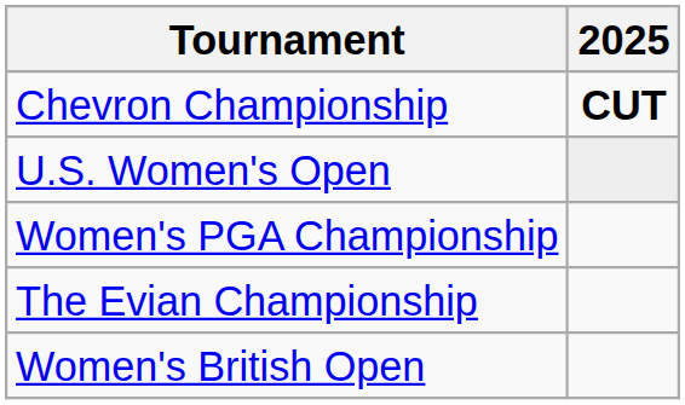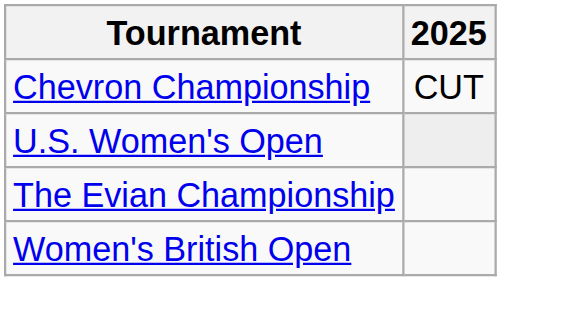 <table class="wikitable" style="font-size:95%;text-align:center;">
 <tr>
 <th>Tournament</th>
 <th>2025</th>
 </tr>
 <tr>
 <td align=left><a href='#'>Chevron Championship</a></td>
-<td><strong>CUT</strong></td>
+<td>CUT</td>
 </tr>
 <tr>
 <td align=left><a href='#'>U.S. Women's Open</a></td>
 <td style="background:#eeeeee;"></td>
-</tr>
-<tr>
-<td align=left><a href='#'>Women's PGA Championship</a></td>
-<td></td>
 </tr>
 <tr>
 <td align=left><a href='#'>The Evian Championship</a></td>
 <td></td>
 </tr>
 <tr>
 <td align=left><a href='#'>Women's British Open</a></td>
 <td></td>
 </tr>
 </table>
